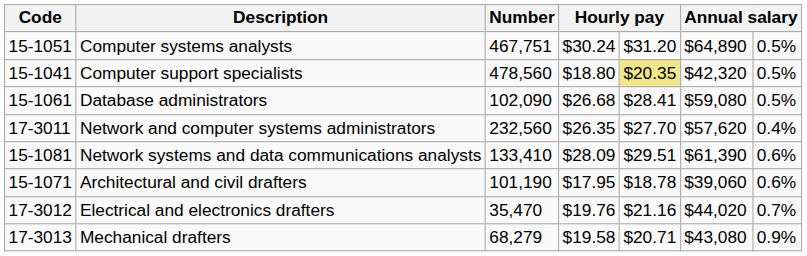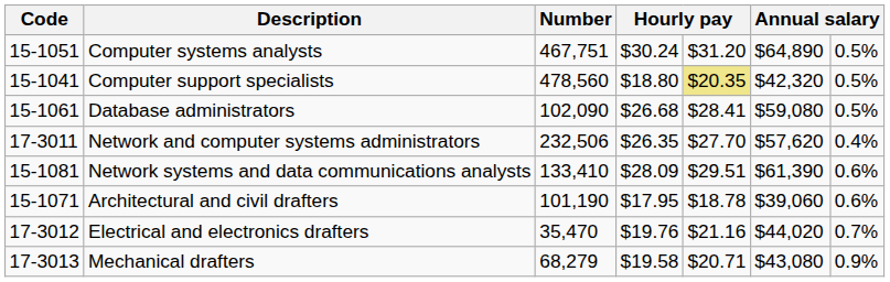 <table class="wikitable">
 <tr>
 <th>Code</th>
 <th>Description</th>
 <th>Number</th>
 <th colspan=2>Hourly pay</th>
 <th colspan=2>Annual salary</th>
 </tr>
 <tr>
 <td>15-1051</td>
 <td>Computer systems analysts</td>
 <td>467,751</td>
 <td>$30.24</td>
 <td>$31.20</td>
 <td>$64,890</td>
 <td>0.5%</td>
 </tr>
 <tr>
 <td>15-1041</td>
 <td>Computer support specialists</td>
 <td>478,560</td>
 <td>$18.80</td>
 <td style="background: khaki;">$20.35</td>
 <td>$42,320</td>
 <td>0.5%</td>
 </tr>
 <tr>
 <td>15-1061</td>
 <td>Database administrators</td>
 <td>102,090</td>
 <td>$26.68</td>
 <td>$28.41</td>
 <td>$59,080</td>
 <td>0.5%</td>
 </tr>
 <tr>
 <td>17-3011</td>
 <td>Network and computer systems administrators</td>
-<td>232,560</td>
+<td>232,506</td>
 <td>$26.35</td>
 <td>$27.70</td>
 <td>$57,620</td>
 <td>0.4%</td>
 </tr>
 <tr>
 <td>15-1081</td>
 <td>Network systems and data communications analysts</td>
 <td>133,410</td>
 <td>$28.09</td>
 <td>$29.51</td>
 <td>$61,390</td>
 <td>0.6%</td>
 </tr>
 <tr>
 <td>15-1071</td>
 <td>Architectural and civil drafters</td>
 <td>101,190</td>
 <td>$17.95</td>
 <td>$18.78</td>
 <td>$39,060</td>
 <td>0.6%</td>
 </tr>
 <tr>
 <td>17-3012</td>
 <td>Electrical and electronics drafters</td>
 <td>35,470</td>
 <td>$19.76</td>
 <td>$21.16</td>
 <td>$44,020</td>
 <td>0.7%</td>
 </tr>
 <tr>
 <td>17-3013</td>
 <td>Mechanical drafters</td>
 <td>68,279</td>
 <td>$19.58</td>
 <td>$20.71</td>
 <td>$43,080</td>
 <td>0.9%</td>
 </tr>
 </table>
